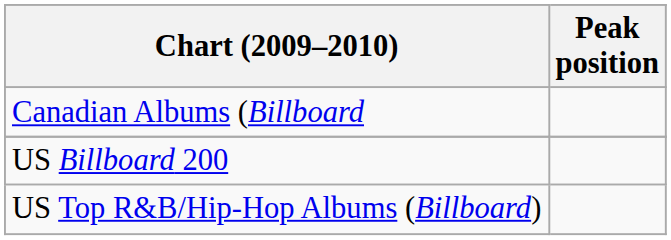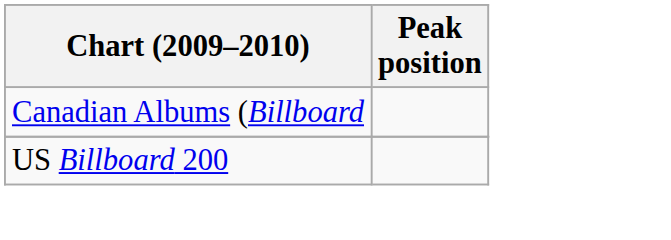 <table class="wikitable sortable">
 <tr>
 <th>Chart (2009–2010)</th>
 <th>Peak<br>position</th>
 </tr>
 <tr>
 <td><a href='#'>Canadian Albums</a> (<em><a href='#'>Billboard</a></em></td>
 <td></td>
 </tr>
 <tr>
 </tr>
 <tr>
 </tr>
 <tr>
 </tr>
 <tr>
 </tr>
 <tr>
 </tr>
 <tr>
 </tr>
 <tr>
 </tr>
 <tr>
 <td>US <a href='#'><em>Billboard</em> 200</a></td>
 <td></td>
 </tr>
-<tr>
-<td>US <a href='#'>Top R&B/Hip-Hop Albums</a> (<em><a href='#'>Billboard</a></em>)</td>
-<td></td>
-</tr>
 </table>
